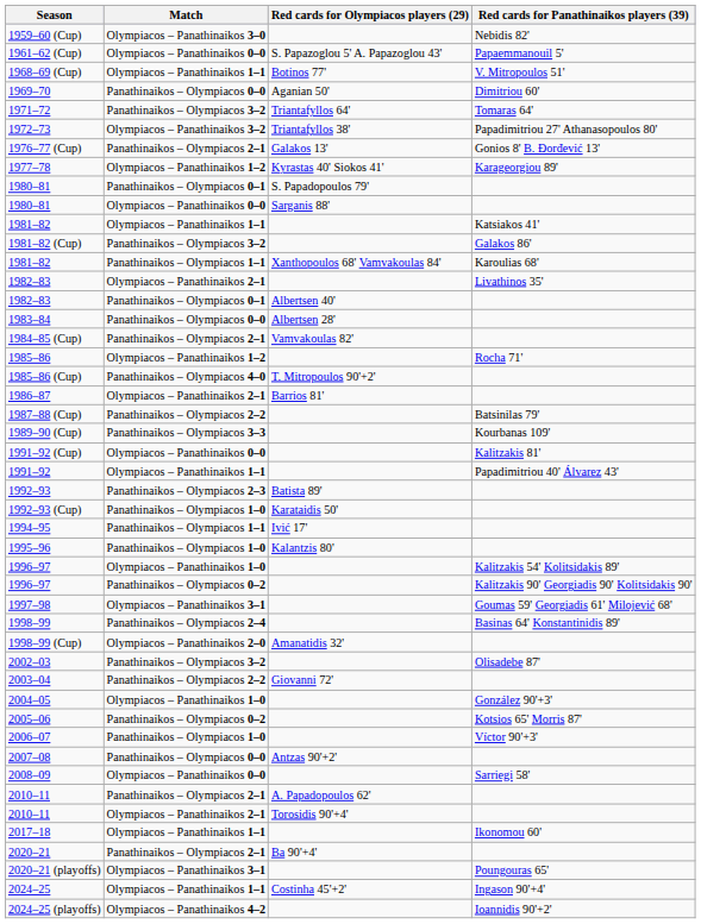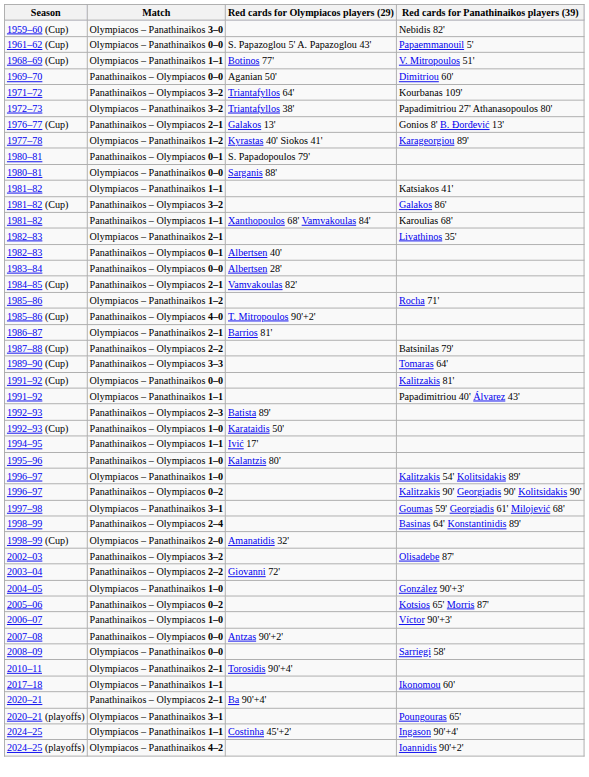 <table class="wikitable" style="text-align: left; font-size: 11px">
 <tr bgcolor="#ccccff">
 <th>Season</th>
 <th>Match</th>
 <th>Red cards for Olympiacos players (29)</th>
 <th>Red cards for Panathinaikos players (39)</th>
 </tr>
 <tr>
 <td><a href='#'>1959–60</a> (Cup)</td>
 <td>Olympiacos – Panathinaikos <strong>3–0</strong></td>
 <td></td>
 <td> Nebidis 82'</td>
 </tr>
 <tr>
 <td><a href='#'>1961–62</a> (Cup)</td>
 <td>Olympiacos – Panathinaikos <strong>0–0</strong></td>
 <td> S. Papazoglou 5'  A. Papazoglou 43'</td>
 <td> <a href='#'>Papaemmanouil</a> 5'</td>
 </tr>
 <tr>
 <td><a href='#'>1968–69</a> (Cup)</td>
 <td>Olympiacos – Panathinaikos <strong>1–1</strong></td>
 <td> <a href='#'>Botinos</a> 77'</td>
 <td> <a href='#'>V. Mitropoulos</a> 51'</td>
 </tr>
 <tr>
 <td><a href='#'>1969–70</a></td>
 <td>Panathinaikos – Olympiacos <strong>0–0</strong></td>
 <td> Aganian 50'</td>
 <td> <a href='#'>Dimitriou</a> 60'</td>
 </tr>
 <tr>
 <td><a href='#'>1971–72</a></td>
 <td>Panathinaikos – Olympiacos <strong>3–2</strong></td>
 <td> <a href='#'>Triantafyllos</a> 64'</td>
-<td> <a href='#'>Tomaras</a> 64'</td>
+<td> Kourbanas 109'</td>
 </tr>
 <tr>
 <td><a href='#'>1972–73</a></td>
 <td>Olympiacos – Panathinaikos <strong>3–2</strong></td>
 <td> <a href='#'>Triantafyllos</a> 38'</td>
 <td> Papadimitriou 27'  Athanasopoulos 80'</td>
 </tr>
 <tr>
 <td><a href='#'>1976–77</a> (Cup)</td>
 <td>Panathinaikos – Olympiacos <strong>2–1</strong></td>
 <td> <a href='#'>Galakos</a> 13'</td>
 <td> Gonios 8'  <a href='#'>B. Đorđević</a> 13'</td>
 </tr>
 <tr>
 <td><a href='#'>1977–78</a></td>
 <td>Olympiacos – Panathinaikos <strong>1–2</strong></td>
 <td> <a href='#'>Kyrastas</a> 40'  Siokos 41'</td>
 <td> <a href='#'>Karageorgiou</a> 89'</td>
 </tr>
 <tr>
 <td><a href='#'>1980–81</a></td>
 <td>Panathinaikos – Olympiacos <strong>0–1</strong></td>
 <td> S. Papadopoulos 79'</td>
 <td></td>
 </tr>
 <tr>
 <td><a href='#'>1980–81</a></td>
 <td>Olympiacos – Panathinaikos <strong>0–0</strong></td>
 <td> <a href='#'>Sarganis</a> 88'</td>
 <td></td>
 </tr>
 <tr>
 <td><a href='#'>1981–82</a></td>
 <td>Olympiacos – Panathinaikos <strong>1–1</strong></td>
 <td></td>
 <td> Katsiakos 41'</td>
 </tr>
 <tr>
 <td><a href='#'>1981–82</a> (Cup)</td>
 <td>Panathinaikos – Olympiacos <strong>3–2</strong></td>
 <td></td>
 <td> <a href='#'>Galakos</a> 86'</td>
 </tr>
 <tr>
 <td><a href='#'>1981–82</a></td>
 <td>Panathinaikos – Olympiacos <strong>1–1</strong></td>
 <td> <a href='#'>Xanthopoulos</a> 68'  <a href='#'>Vamvakoulas</a> 84'</td>
 <td> Karoulias 68'</td>
 </tr>
 <tr>
 <td><a href='#'>1982–83</a></td>
 <td>Olympiacos – Panathinaikos <strong>2–1</strong></td>
 <td></td>
 <td> <a href='#'>Livathinos</a> 35'</td>
 </tr>
 <tr>
 <td><a href='#'>1982–83</a></td>
 <td>Panathinaikos – Olympiacos <strong>0–1</strong></td>
 <td> <a href='#'>Albertsen</a> 40'</td>
 <td></td>
 </tr>
 <tr>
 <td><a href='#'>1983–84</a></td>
 <td>Panathinaikos – Olympiacos <strong>0–0</strong></td>
 <td> <a href='#'>Albertsen</a> 28'</td>
 <td></td>
 </tr>
 <tr>
 <td><a href='#'>1984–85</a> (Cup)</td>
 <td>Panathinaikos – Olympiacos <strong>2–1</strong></td>
 <td> <a href='#'>Vamvakoulas</a> 82'</td>
 <td></td>
 </tr>
 <tr>
 <td><a href='#'>1985–86</a></td>
 <td>Olympiacos – Panathinaikos <strong>1–2</strong></td>
 <td></td>
 <td> <a href='#'>Rocha</a> 71'</td>
 </tr>
 <tr>
 <td><a href='#'>1985–86</a> (Cup)</td>
 <td>Panathinaikos – Olympiacos <strong>4–0</strong></td>
 <td> <a href='#'>T. Mitropoulos</a> 90'+2'</td>
 <td></td>
 </tr>
 <tr>
 <td><a href='#'>1986–87</a></td>
 <td>Olympiacos – Panathinaikos <strong>2–1</strong></td>
 <td> <a href='#'>Barrios</a> 81'</td>
 <td></td>
 </tr>
 <tr>
 <td><a href='#'>1987–88</a> (Cup)</td>
 <td>Panathinaikos – Olympiacos <strong>2–2</strong></td>
 <td></td>
 <td> Batsinilas 79'</td>
 </tr>
 <tr>
 <td><a href='#'>1989–90</a> (Cup)</td>
 <td>Panathinaikos – Olympiacos <strong>3–3</strong></td>
 <td></td>
-<td> Kourbanas 109'</td>
+<td> <a href='#'>Tomaras</a> 64'</td>
 </tr>
 <tr>
 <td><a href='#'>1991–92</a> (Cup)</td>
 <td>Olympiacos – Panathinaikos <strong>0–0</strong></td>
 <td></td>
 <td> <a href='#'>Kalitzakis</a> 81'</td>
 </tr>
 <tr>
 <td><a href='#'>1991–92</a></td>
 <td>Olympiacos – Panathinaikos <strong>1–1</strong></td>
 <td></td>
 <td> Papadimitriou 40'  <a href='#'>Álvarez</a> 43'</td>
 </tr>
 <tr>
 <td><a href='#'>1992–93</a></td>
 <td>Panathinaikos – Olympiacos <strong>2–3</strong></td>
 <td> <a href='#'>Batista</a> 89'</td>
 <td></td>
 </tr>
 <tr>
 <td><a href='#'>1992–93</a> (Cup)</td>
 <td>Panathinaikos – Olympiacos <strong>1–0</strong></td>
 <td> <a href='#'>Karataidis</a> 50'</td>
 <td></td>
 </tr>
 <tr>
 <td><a href='#'>1994–95</a></td>
 <td>Panathinaikos – Olympiacos <strong>1–1</strong></td>
 <td> <a href='#'>Ivić</a> 17'</td>
 <td></td>
 </tr>
 <tr>
 <td><a href='#'>1995–96</a></td>
 <td>Panathinaikos – Olympiacos <strong>1–0</strong></td>
 <td> <a href='#'>Kalantzis</a> 80'</td>
 <td></td>
 </tr>
 <tr>
 <td><a href='#'>1996–97</a></td>
 <td>Olympiacos – Panathinaikos <strong>1–0</strong></td>
 <td></td>
 <td> <a href='#'>Kalitzakis</a> 54'  <a href='#'>Kolitsidakis</a> 89'</td>
 </tr>
 <tr>
 <td><a href='#'>1996–97</a></td>
 <td>Panathinaikos – Olympiacos <strong>0–2</strong></td>
 <td></td>
 <td> <a href='#'>Kalitzakis</a> 90'  <a href='#'>Georgiadis</a> 90'  <a href='#'>Kolitsidakis</a> 90'</td>
 </tr>
 <tr>
 <td><a href='#'>1997–98</a></td>
 <td>Olympiacos – Panathinaikos <strong>3–1</strong></td>
 <td></td>
 <td> <a href='#'>Goumas</a> 59'  <a href='#'>Georgiadis</a> 61'  <a href='#'>Milojević</a> 68'</td>
 </tr>
 <tr>
 <td><a href='#'>1998–99</a></td>
 <td>Panathinaikos – Olympiacos <strong>2–4</strong></td>
 <td></td>
 <td> <a href='#'>Basinas</a> 64'  <a href='#'>Konstantinidis</a> 89'</td>
 </tr>
 <tr>
 <td><a href='#'>1998–99</a> (Cup)</td>
 <td>Olympiacos – Panathinaikos <strong>2–0</strong></td>
 <td> <a href='#'>Amanatidis</a> 32'</td>
 <td></td>
 </tr>
 <tr>
 <td><a href='#'>2002–03</a></td>
 <td>Panathinaikos – Olympiacos <strong>3–2</strong></td>
 <td></td>
 <td> <a href='#'>Olisadebe</a> 87'</td>
 </tr>
 <tr>
 <td><a href='#'>2003–04</a></td>
 <td>Panathinaikos – Olympiacos <strong>2–2</strong></td>
 <td> <a href='#'>Giovanni</a> 72'</td>
 <td></td>
 </tr>
 <tr>
 <td><a href='#'>2004–05</a></td>
 <td>Olympiacos – Panathinaikos <strong>1–0</strong></td>
 <td></td>
 <td> <a href='#'>González</a> 90'+3'</td>
 </tr>
 <tr>
 <td><a href='#'>2005–06</a></td>
 <td>Panathinaikos – Olympiacos <strong>0–2</strong></td>
 <td></td>
 <td> <a href='#'>Kotsios</a> 65'  <a href='#'>Morris</a> 87'</td>
 </tr>
 <tr>
 <td><a href='#'>2006–07</a></td>
 <td>Panathinaikos – Olympiacos <strong>1–0</strong></td>
 <td></td>
 <td> <a href='#'>Víctor</a> 90'+3'</td>
 </tr>
 <tr>
 <td><a href='#'>2007–08</a></td>
 <td>Panathinaikos – Olympiacos <strong>0–0</strong></td>
 <td> <a href='#'>Antzas</a> 90'+2'</td>
 <td></td>
 </tr>
 <tr>
 <td><a href='#'>2008–09</a></td>
 <td>Olympiacos – Panathinaikos <strong>0–0</strong></td>
 <td></td>
 <td> <a href='#'>Sarriegi</a> 58'</td>
 </tr>
 <tr>
 <td><a href='#'>2010–11</a></td>
-<td>Panathinaikos – Olympiacos <strong>2–1</strong></td>
-<td> <a href='#'>A. Papadopoulos</a> 62'</td>
-<td></td>
-</tr>
-<tr>
-<td><a href='#'>2010–11</a></td>
 <td>Olympiacos – Panathinaikos <strong>2–1</strong></td>
 <td> <a href='#'>Torosidis</a> 90'+4'</td>
 <td></td>
 </tr>
 <tr>
 <td><a href='#'>2017–18</a></td>
 <td>Olympiacos – Panathinaikos <strong>1–1</strong></td>
 <td></td>
 <td> <a href='#'>Ikonomou</a> 60'</td>
 </tr>
 <tr>
 <td><a href='#'>2020–21</a></td>
 <td>Panathinaikos – Olympiacos <strong>2–1</strong></td>
 <td> <a href='#'>Ba</a> 90'+4'</td>
 <td></td>
 </tr>
 <tr>
 <td><a href='#'>2020–21</a> (playoffs)</td>
 <td>Olympiacos – Panathinaikos <strong>3–1</strong></td>
 <td></td>
 <td> <a href='#'>Poungouras</a> 65'</td>
 </tr>
 <tr>
 <td><a href='#'>2024–25</a></td>
 <td>Olympiacos – Panathinaikos <strong>1–1</strong></td>
 <td> <a href='#'>Costinha</a> 45'+2'</td>
 <td> <a href='#'>Ingason</a> 90'+4'</td>
 </tr>
 <tr>
 <td><a href='#'>2024–25</a> (playoffs)</td>
 <td>Olympiacos – Panathinaikos <strong>4–2</strong></td>
 <td></td>
 <td> <a href='#'>Ioannidis</a> 90'+2'</td>
 </tr>
 </table>
